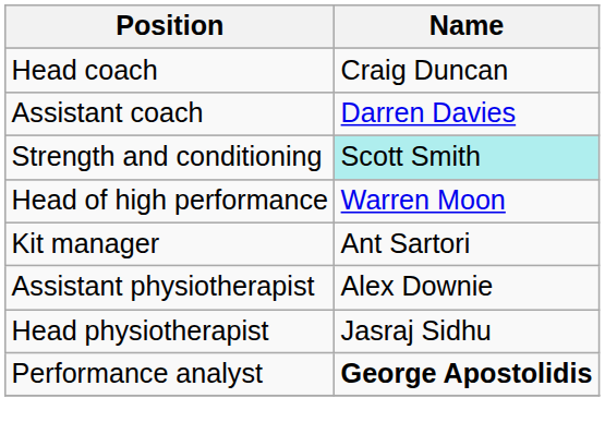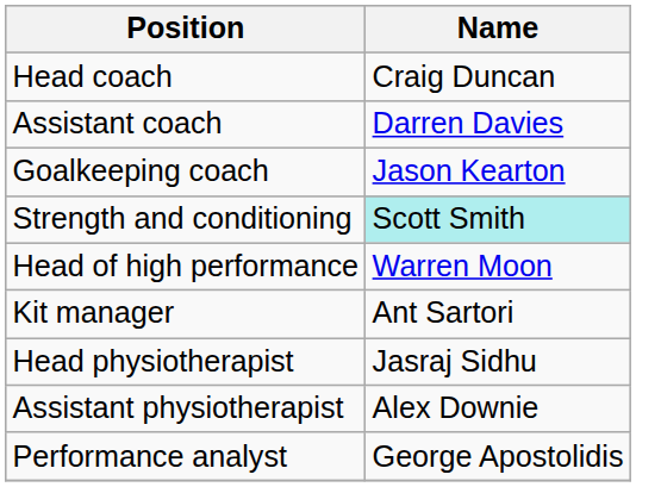 <table class="wikitable">
 <tr>
 <th>Position</th>
 <th>Name</th>
 </tr>
 <tr>
 <td>Head coach</td>
 <td>Craig Duncan</td>
 </tr>
 <tr>
 <td>Assistant coach</td>
 <td> <a href='#'>Darren Davies</a></td>
 </tr>
 <tr>
+<td>Goalkeeping coach</td>
+<td> <a href='#'>Jason Kearton</a></td>
+</tr>
+<tr>
 <td>Strength and conditioning</td>
 <td style="background: paleturquoise;">Scott Smith</td>
 </tr>
 <tr>
 <td>Head of high performance</td>
 <td> <a href='#'>Warren Moon</a></td>
 </tr>
 <tr>
 <td>Kit manager</td>
 <td>Ant Sartori</td>
 </tr>
 <tr>
+<td>Head physiotherapist</td>
+<td> Jasraj Sidhu</td>
+</tr>
+<tr>
 <td>Assistant physiotherapist</td>
 <td>Alex Downie</td>
 </tr>
 <tr>
-<td>Head physiotherapist</td>
-<td> Jasraj Sidhu</td>
-</tr>
-<tr>
 <td>Performance analyst</td>
-<td><strong>George Apostolidis</strong></td>
+<td>George Apostolidis</td>
 </tr>
 <tr>
 </tr>
 </table>
